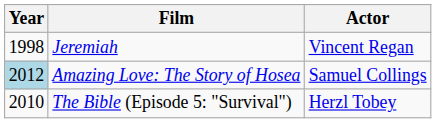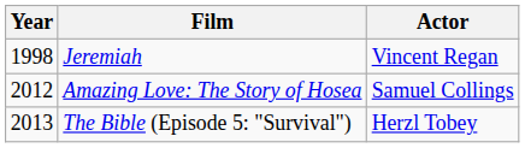 <table class="wikitable">
 <tr>
 <th>Year</th>
 <th>Film</th>
 <th>Actor</th>
 </tr>
 <tr>
 <td>1998</td>
 <td><a href='#'><em>Jeremiah</em></a></td>
 <td><a href='#'>Vincent Regan</a></td>
 </tr>
 <tr>
-<td style="background: lightblue;">2012</td>
+<td>2012</td>
 <td><em><a href='#'>Amazing Love: The Story of Hosea</a></em></td>
 <td><a href='#'>Samuel Collings</a></td>
 </tr>
 <tr>
-<td>2010</td>
+<td>2013</td>
 <td><a href='#'><em>The Bible</em></a> (Episode 5: "Survival")</td>
 <td><a href='#'>Herzl Tobey</a></td>
 </tr>
 </table>
